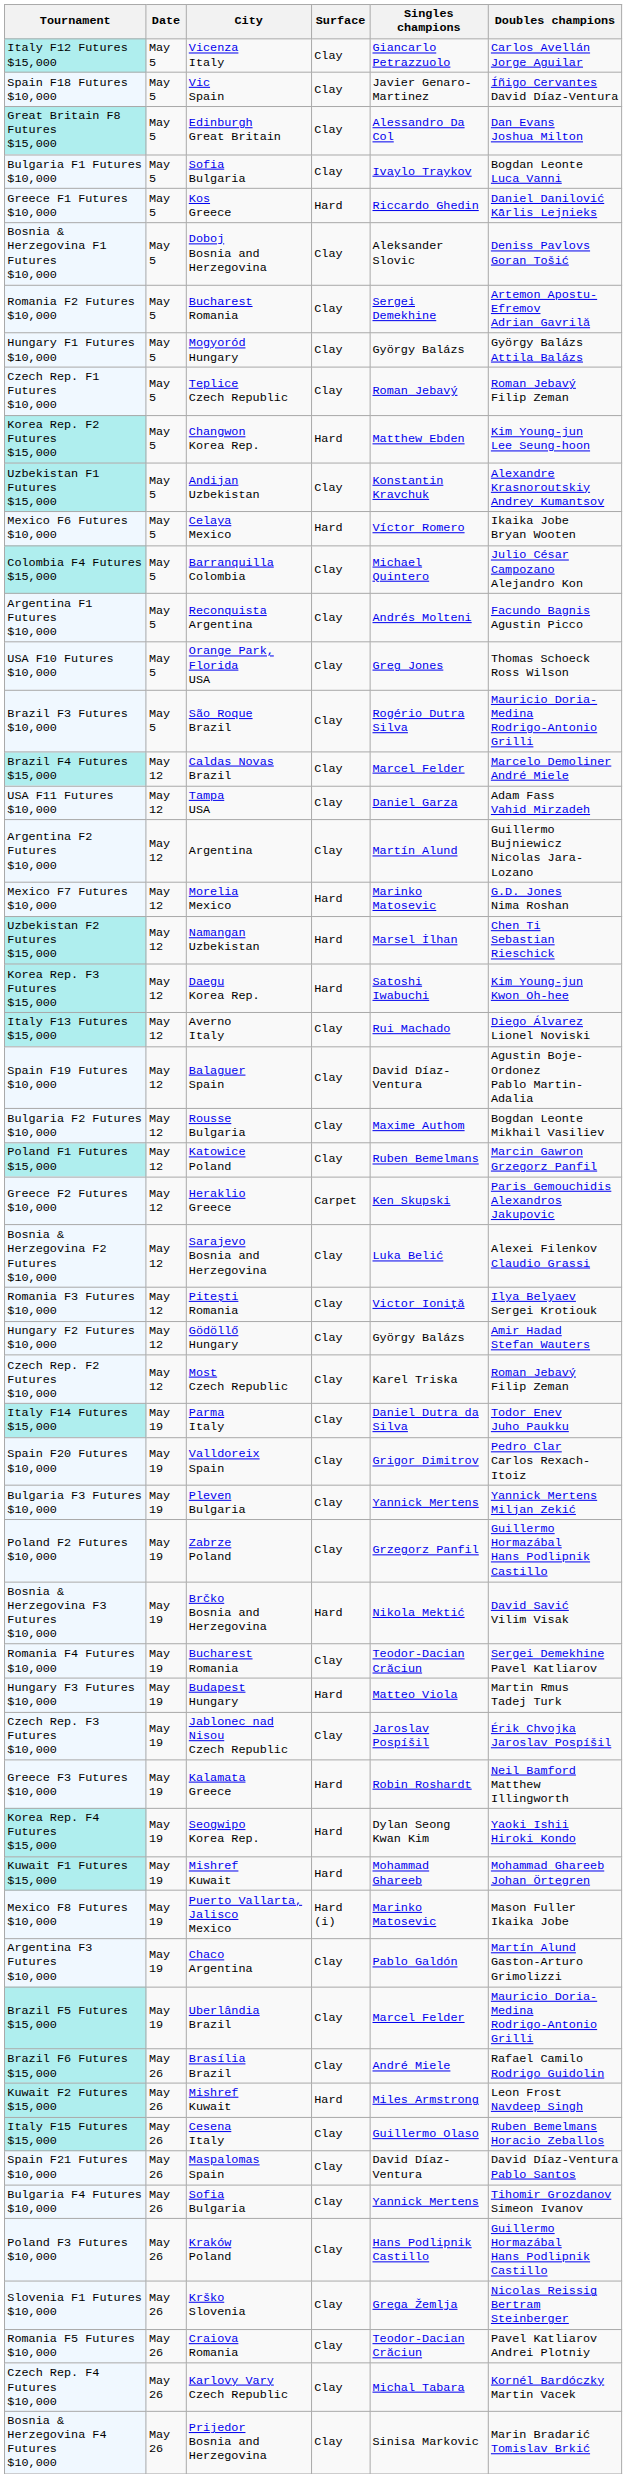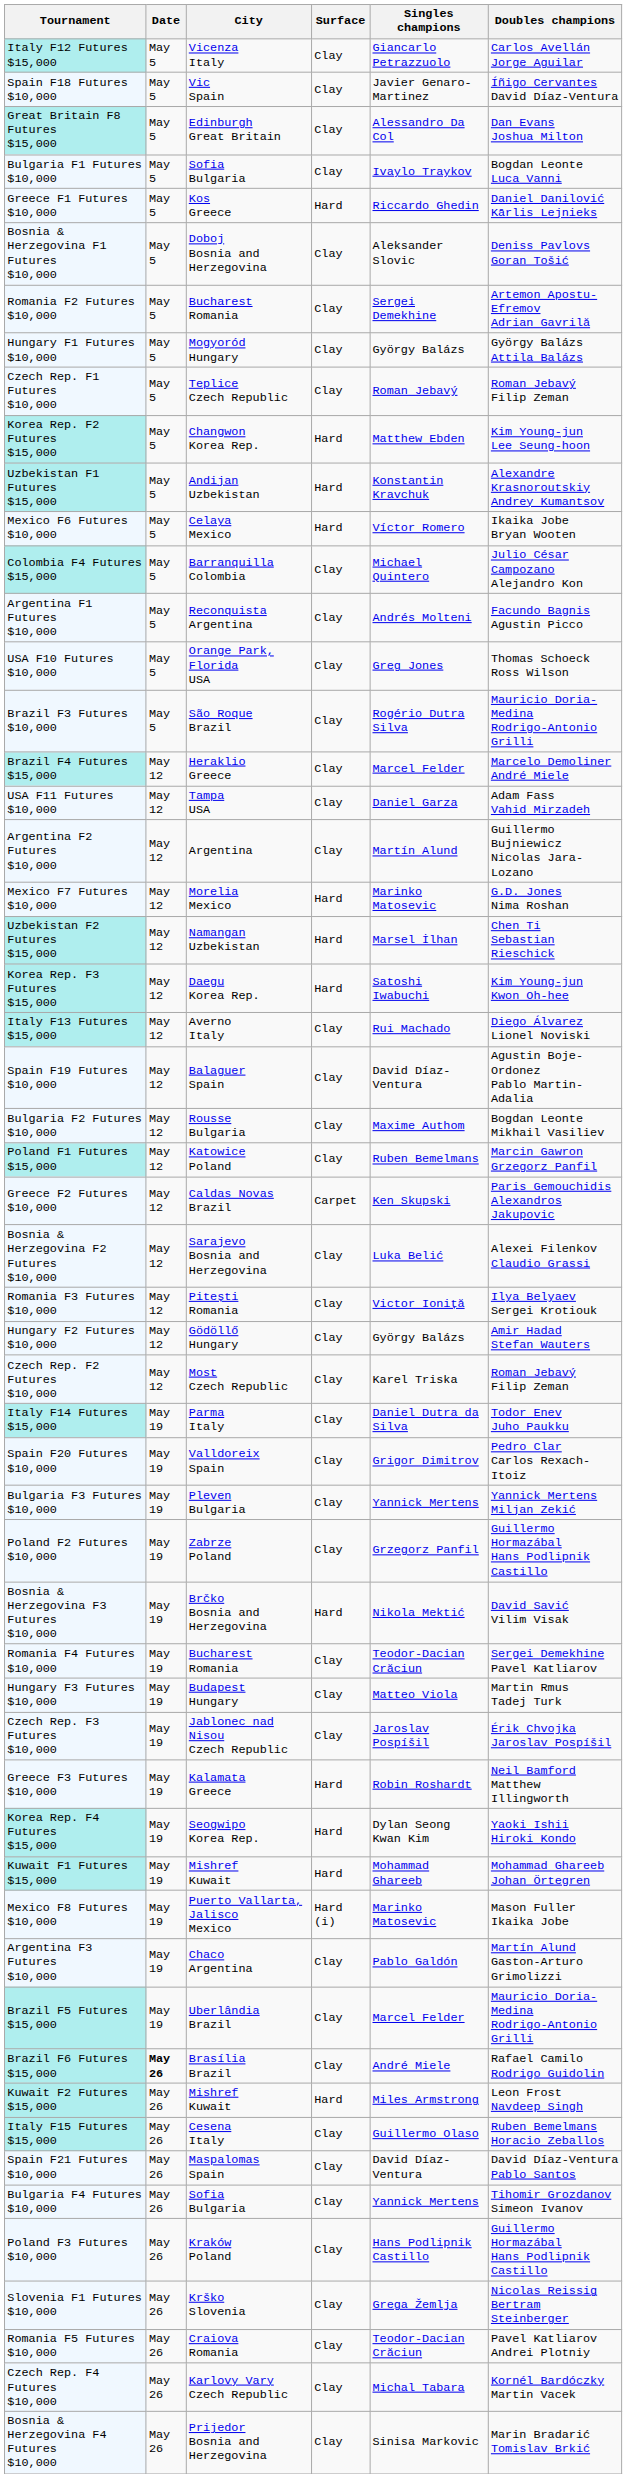 <table class="sortable wikitable" style="font-size:90%">
 <tr>
 <th>Tournament</th>
 <th>Date</th>
 <th>City</th>
 <th>Surface</th>
 <th>Singles champions</th>
 <th>Doubles champions</th>
 </tr>
 <tr>
 <td style="background:#afeeee;">Italy F12 Futures<br>$15,000</td>
 <td>May 5</td>
 <td><a href='#'>Vicenza</a><br>Italy</td>
 <td>Clay</td>
 <td> <a href='#'>Giancarlo Petrazzuolo</a></td>
 <td> <a href='#'>Carlos Avellán</a><br> <a href='#'>Jorge Aguilar</a></td>
 </tr>
 <tr>
 <td style="background:#f0f8ff;">Spain F18 Futures<br>$10,000</td>
 <td>May 5</td>
 <td><a href='#'>Vic</a><br>Spain</td>
 <td>Clay</td>
 <td> Javier Genaro-Martinez</td>
 <td> <a href='#'>Íñigo Cervantes</a><br> David Díaz-Ventura</td>
 </tr>
 <tr>
 <td style="background:#afeeee;">Great Britain F8 Futures<br>$15,000</td>
 <td>May 5</td>
 <td><a href='#'>Edinburgh</a><br>Great Britain</td>
 <td>Clay</td>
 <td> <a href='#'>Alessandro Da Col</a></td>
 <td> <a href='#'>Dan Evans</a><br> <a href='#'>Joshua Milton</a></td>
 </tr>
 <tr>
 <td style="background:#f0f8ff;">Bulgaria F1 Futures<br>$10,000</td>
 <td>May 5</td>
 <td><a href='#'>Sofia</a><br>Bulgaria</td>
 <td>Clay</td>
 <td> <a href='#'>Ivaylo Traykov</a></td>
 <td> Bogdan Leonte<br> <a href='#'>Luca Vanni</a></td>
 </tr>
 <tr>
 <td style="background:#f0f8ff;">Greece F1 Futures<br>$10,000</td>
 <td>May 5</td>
 <td><a href='#'>Kos</a><br>Greece</td>
 <td>Hard</td>
 <td> <a href='#'>Riccardo Ghedin</a></td>
 <td> <a href='#'>Daniel Danilović</a><br> <a href='#'>Kārlis Lejnieks</a></td>
 </tr>
 <tr>
 <td style="background:#f0f8ff;">Bosnia & Herzegovina F1 Futures<br>$10,000</td>
 <td>May 5</td>
 <td><a href='#'>Doboj</a><br>Bosnia and Herzegovina</td>
 <td>Clay</td>
 <td> Aleksander Slovic</td>
 <td> <a href='#'>Deniss Pavlovs</a><br> <a href='#'>Goran Tošić</a></td>
 </tr>
 <tr>
 <td style="background:#f0f8ff;">Romania F2 Futures<br>$10,000</td>
 <td>May 5</td>
 <td><a href='#'>Bucharest</a><br>Romania</td>
 <td>Clay</td>
 <td> <a href='#'>Sergei Demekhine</a></td>
 <td> <a href='#'>Artemon Apostu-Efremov</a><br> <a href='#'>Adrian Gavrilă</a></td>
 </tr>
 <tr>
 <td style="background:#f0f8ff;">Hungary F1 Futures<br>$10,000</td>
 <td>May 5</td>
 <td><a href='#'>Mogyoród</a><br>Hungary</td>
 <td>Clay</td>
 <td> György Balázs</td>
 <td> György Balázs<br> <a href='#'>Attila Balázs</a></td>
 </tr>
 <tr>
 <td style="background:#f0f8ff;">Czech Rep. F1 Futures<br>$10,000</td>
 <td>May 5</td>
 <td><a href='#'>Teplice</a><br>Czech Republic</td>
 <td>Clay</td>
 <td> <a href='#'>Roman Jebavý</a></td>
 <td> <a href='#'>Roman Jebavý</a><br> Filip Zeman</td>
 </tr>
 <tr>
 <td style="background:#afeeee;">Korea Rep. F2 Futures<br>$15,000</td>
 <td>May 5</td>
 <td><a href='#'>Changwon</a><br>Korea Rep.</td>
 <td>Hard</td>
 <td> <a href='#'>Matthew Ebden</a></td>
 <td> <a href='#'>Kim Young-jun</a><br> <a href='#'>Lee Seung-hoon</a></td>
 </tr>
 <tr>
 <td style="background:#afeeee;">Uzbekistan F1 Futures<br>$15,000</td>
 <td>May 5</td>
 <td><a href='#'>Andijan</a><br>Uzbekistan</td>
-<td>Clay</td>
+<td>Hard</td>
 <td> <a href='#'>Konstantin Kravchuk</a></td>
 <td> <a href='#'>Alexandre Krasnoroutskiy</a><br> <a href='#'>Andrey Kumantsov</a></td>
 </tr>
 <tr>
 <td style="background:#f0f8ff;">Mexico F6 Futures<br>$10,000</td>
 <td>May 5</td>
 <td><a href='#'>Celaya</a><br>Mexico</td>
 <td>Hard</td>
 <td> <a href='#'>Víctor Romero</a></td>
 <td> Ikaika Jobe<br> Bryan Wooten</td>
 </tr>
 <tr>
 <td style="background:#afeeee;">Colombia F4 Futures<br>$15,000</td>
 <td>May 5</td>
 <td><a href='#'>Barranquilla</a><br>Colombia</td>
 <td>Clay</td>
 <td> <a href='#'>Michael Quintero</a></td>
 <td> <a href='#'>Julio César Campozano</a><br> Alejandro Kon</td>
 </tr>
 <tr>
 <td style="background:#f0f8ff;">Argentina F1 Futures<br>$10,000</td>
 <td>May 5</td>
 <td><a href='#'>Reconquista</a><br>Argentina</td>
 <td>Clay</td>
 <td> <a href='#'>Andrés Molteni</a></td>
 <td> <a href='#'>Facundo Bagnis</a><br> Agustin Picco</td>
 </tr>
 <tr>
 <td style="background:#f0f8ff;">USA F10 Futures<br>$10,000</td>
 <td>May 5</td>
 <td><a href='#'>Orange Park, Florida</a><br>USA</td>
 <td>Clay</td>
 <td> <a href='#'>Greg Jones</a></td>
 <td> Thomas Schoeck<br> Ross Wilson</td>
 </tr>
 <tr>
 <td style="background:#f0f8ff;">Brazil F3 Futures<br>$10,000</td>
 <td>May 5</td>
 <td><a href='#'>São Roque</a><br>Brazil</td>
 <td>Clay</td>
 <td> <a href='#'>Rogério Dutra Silva</a></td>
 <td> <a href='#'>Mauricio Doria-Medina</a><br> <a href='#'>Rodrigo-Antonio Grilli</a></td>
 </tr>
 <tr>
 <td style="background:#afeeee;">Brazil F4 Futures<br>$15,000</td>
 <td>May 12</td>
-<td><a href='#'>Caldas Novas</a><br>Brazil</td>
+<td><a href='#'>Heraklio</a><br>Greece</td>
 <td>Clay</td>
 <td> <a href='#'>Marcel Felder</a></td>
 <td> <a href='#'>Marcelo Demoliner</a><br> <a href='#'>André Miele</a></td>
 </tr>
 <tr>
 <td style="background:#f0f8ff;">USA F11 Futures<br>$10,000</td>
 <td>May 12</td>
 <td><a href='#'>Tampa</a><br>USA</td>
 <td>Clay</td>
 <td> <a href='#'>Daniel Garza</a></td>
 <td> Adam Fass<br> <a href='#'>Vahid Mirzadeh</a></td>
 </tr>
 <tr>
 <td style="background:#f0f8ff;">Argentina F2 Futures<br>$10,000</td>
 <td>May 12</td>
 <td>Argentina</td>
 <td>Clay</td>
 <td> <a href='#'>Martín Alund</a></td>
 <td> Guillermo Bujniewicz<br> Nicolas Jara-Lozano</td>
 </tr>
 <tr>
 <td style="background:#f0f8ff;">Mexico F7 Futures<br>$10,000</td>
 <td>May 12</td>
 <td><a href='#'>Morelia</a><br>Mexico</td>
 <td>Hard</td>
 <td> <a href='#'>Marinko Matosevic</a></td>
 <td> <a href='#'>G.D. Jones</a><br> Nima Roshan</td>
 </tr>
 <tr>
 <td style="background:#afeeee;">Uzbekistan F2 Futures<br>$15,000</td>
 <td>May 12</td>
 <td><a href='#'>Namangan</a><br>Uzbekistan</td>
 <td>Hard</td>
 <td> <a href='#'>Marsel İlhan</a></td>
 <td> <a href='#'>Chen Ti</a><br> <a href='#'>Sebastian Rieschick</a></td>
 </tr>
 <tr>
 <td style="background:#afeeee;">Korea Rep. F3 Futures<br>$15,000</td>
 <td>May 12</td>
 <td><a href='#'>Daegu</a><br>Korea Rep.</td>
 <td>Hard</td>
 <td> <a href='#'>Satoshi Iwabuchi</a></td>
 <td> <a href='#'>Kim Young-jun</a><br> <a href='#'>Kwon Oh-hee</a></td>
 </tr>
 <tr>
 <td style="background:#afeeee;">Italy F13 Futures<br>$15,000</td>
 <td>May 12</td>
 <td>Averno<br>Italy</td>
 <td>Clay</td>
 <td> <a href='#'>Rui Machado</a></td>
 <td> <a href='#'>Diego Álvarez</a><br> Lionel Noviski</td>
 </tr>
 <tr>
 <td style="background:#f0f8ff;">Spain F19 Futures<br>$10,000</td>
 <td>May 12</td>
 <td><a href='#'>Balaguer</a><br>Spain</td>
 <td>Clay</td>
 <td> David Díaz-Ventura</td>
 <td> Agustin Boje-Ordonez<br> Pablo Martin-Adalia</td>
 </tr>
 <tr>
 <td style="background:#f0f8ff;">Bulgaria F2 Futures<br>$10,000</td>
 <td>May 12</td>
 <td><a href='#'>Rousse</a><br>Bulgaria</td>
 <td>Clay</td>
 <td> <a href='#'>Maxime Authom</a></td>
 <td> Bogdan Leonte<br> Mikhail Vasiliev</td>
 </tr>
 <tr>
 <td style="background:#afeeee;">Poland F1 Futures<br>$15,000</td>
 <td>May 12</td>
 <td><a href='#'>Katowice</a><br>Poland</td>
 <td>Clay</td>
 <td> <a href='#'>Ruben Bemelmans</a></td>
 <td> <a href='#'>Marcin Gawron</a><br> <a href='#'>Grzegorz Panfil</a></td>
 </tr>
 <tr>
 <td style="background:#f0f8ff;">Greece F2 Futures<br>$10,000</td>
 <td>May 12</td>
-<td><a href='#'>Heraklio</a><br>Greece</td>
+<td><a href='#'>Caldas Novas</a><br>Brazil</td>
 <td>Carpet</td>
 <td> <a href='#'>Ken Skupski</a></td>
 <td> <a href='#'>Paris Gemouchidis</a><br> <a href='#'>Alexandros Jakupovic</a></td>
 </tr>
 <tr>
 <td style="background:#f0f8ff;">Bosnia & Herzegovina F2 Futures<br>$10,000</td>
 <td>May 12</td>
 <td><a href='#'>Sarajevo</a><br>Bosnia and Herzegovina</td>
 <td>Clay</td>
 <td> <a href='#'>Luka Belić</a></td>
 <td> Alexei Filenkov<br> <a href='#'>Claudio Grassi</a></td>
 </tr>
 <tr>
 <td style="background:#f0f8ff;">Romania F3 Futures<br>$10,000</td>
 <td>May 12</td>
 <td><a href='#'>Pitești</a><br>Romania</td>
 <td>Clay</td>
 <td> <a href='#'>Victor Ioniță</a></td>
 <td> <a href='#'>Ilya Belyaev</a><br> Sergei Krotiouk</td>
 </tr>
 <tr>
 <td style="background:#f0f8ff;">Hungary F2 Futures<br>$10,000</td>
 <td>May 12</td>
 <td><a href='#'>Gödöllő</a><br>Hungary</td>
 <td>Clay</td>
 <td> György Balázs</td>
 <td> <a href='#'>Amir Hadad</a><br> <a href='#'>Stefan Wauters</a></td>
 </tr>
 <tr>
 <td style="background:#f0f8ff;">Czech Rep. F2 Futures<br>$10,000</td>
 <td>May 12</td>
 <td><a href='#'>Most</a><br>Czech Republic</td>
 <td>Clay</td>
 <td> Karel Triska</td>
 <td> <a href='#'>Roman Jebavý</a><br> Filip Zeman</td>
 </tr>
 <tr>
 <td style="background:#afeeee;">Italy F14 Futures<br>$15,000</td>
 <td>May 19</td>
 <td><a href='#'>Parma</a><br>Italy</td>
 <td>Clay</td>
 <td> <a href='#'>Daniel Dutra da Silva</a></td>
 <td> <a href='#'>Todor Enev</a><br> <a href='#'>Juho Paukku</a></td>
 </tr>
 <tr>
 <td style="background:#f0f8ff;">Spain F20 Futures<br>$10,000</td>
 <td>May 19</td>
 <td><a href='#'>Valldoreix</a><br>Spain</td>
 <td>Clay</td>
 <td> <a href='#'>Grigor Dimitrov</a></td>
 <td> <a href='#'>Pedro Clar</a><br> Carlos Rexach-Itoiz</td>
 </tr>
 <tr>
 <td style="background:#f0f8ff;">Bulgaria F3 Futures<br>$10,000</td>
 <td>May 19</td>
 <td><a href='#'>Pleven</a><br>Bulgaria</td>
 <td>Clay</td>
 <td> <a href='#'>Yannick Mertens</a></td>
 <td> <a href='#'>Yannick Mertens</a><br> <a href='#'>Miljan Zekić</a></td>
 </tr>
 <tr>
 <td style="background:#f0f8ff;">Poland F2 Futures<br>$10,000</td>
 <td>May 19</td>
 <td><a href='#'>Zabrze</a><br>Poland</td>
 <td>Clay</td>
 <td> <a href='#'>Grzegorz Panfil</a></td>
 <td> <a href='#'>Guillermo Hormazábal</a><br> <a href='#'>Hans Podlipnik Castillo</a></td>
 </tr>
 <tr>
 <td style="background:#f0f8ff;">Bosnia & Herzegovina F3 Futures<br>$10,000</td>
 <td>May 19</td>
 <td><a href='#'>Brčko</a><br>Bosnia and Herzegovina</td>
 <td>Hard</td>
 <td> <a href='#'>Nikola Mektić</a></td>
 <td> <a href='#'>David Savić</a><br> Vilim Visak</td>
 </tr>
 <tr>
 <td style="background:#f0f8ff;">Romania F4 Futures<br>$10,000</td>
 <td>May 19</td>
 <td><a href='#'>Bucharest</a><br>Romania</td>
 <td>Clay</td>
 <td> <a href='#'>Teodor-Dacian Crăciun</a></td>
 <td> <a href='#'>Sergei Demekhine</a><br> Pavel Katliarov</td>
 </tr>
 <tr>
 <td style="background:#f0f8ff;">Hungary F3 Futures<br>$10,000</td>
 <td>May 19</td>
 <td><a href='#'>Budapest</a><br>Hungary</td>
-<td>Hard</td>
+<td>Clay</td>
 <td> <a href='#'>Matteo Viola</a></td>
 <td> Martin Rmus<br> Tadej Turk</td>
 </tr>
 <tr>
 <td style="background:#f0f8ff;">Czech Rep. F3 Futures<br>$10,000</td>
 <td>May 19</td>
 <td><a href='#'>Jablonec nad Nisou</a><br>Czech Republic</td>
 <td>Clay</td>
 <td> <a href='#'>Jaroslav Pospíšil</a></td>
 <td> <a href='#'>Érik Chvojka</a><br> <a href='#'>Jaroslav Pospíšil</a></td>
 </tr>
 <tr>
 <td style="background:#f0f8ff;">Greece F3 Futures<br>$10,000</td>
 <td>May 19</td>
 <td><a href='#'>Kalamata</a><br>Greece</td>
 <td>Hard</td>
 <td> <a href='#'>Robin Roshardt</a></td>
 <td> <a href='#'>Neil Bamford</a><br> Matthew Illingworth</td>
 </tr>
 <tr>
 <td style="background:#afeeee;">Korea Rep. F4 Futures<br>$15,000</td>
 <td>May 19</td>
 <td><a href='#'>Seogwipo</a><br>Korea Rep.</td>
 <td>Hard</td>
 <td> Dylan Seong Kwan Kim</td>
 <td> <a href='#'>Yaoki Ishii</a><br> <a href='#'>Hiroki Kondo</a></td>
 </tr>
 <tr>
 <td style="background:#afeeee;">Kuwait F1 Futures<br>$15,000</td>
 <td>May 19</td>
 <td><a href='#'>Mishref</a><br>Kuwait</td>
 <td>Hard</td>
 <td> <a href='#'>Mohammad Ghareeb</a></td>
 <td> <a href='#'>Mohammad Ghareeb</a><br> <a href='#'>Johan Örtegren</a></td>
 </tr>
 <tr>
 <td style="background:#f0f8ff;">Mexico F8 Futures<br>$10,000</td>
 <td>May 19</td>
 <td><a href='#'>Puerto Vallarta, Jalisco</a><br>Mexico</td>
 <td>Hard (i)</td>
 <td> <a href='#'>Marinko Matosevic</a></td>
 <td> Mason Fuller<br> Ikaika Jobe</td>
 </tr>
 <tr>
 <td style="background:#f0f8ff;">Argentina F3 Futures<br>$10,000</td>
 <td>May 19</td>
 <td><a href='#'>Chaco</a><br>Argentina</td>
 <td>Clay</td>
 <td> <a href='#'>Pablo Galdón</a></td>
 <td> <a href='#'>Martín Alund</a><br> Gaston-Arturo Grimolizzi</td>
 </tr>
 <tr>
 <td style="background:#afeeee;">Brazil F5 Futures<br>$15,000</td>
 <td>May 19</td>
 <td><a href='#'>Uberlândia</a><br>Brazil</td>
 <td>Clay</td>
 <td> <a href='#'>Marcel Felder</a></td>
 <td> <a href='#'>Mauricio Doria-Medina</a><br> <a href='#'>Rodrigo-Antonio Grilli</a></td>
 </tr>
 <tr>
 <td style="background:#afeeee;">Brazil F6 Futures<br>$15,000</td>
-<td>May 26</td>
+<td><strong>May 26</strong></td>
 <td><a href='#'>Brasília</a><br>Brazil</td>
 <td>Clay</td>
 <td> <a href='#'>André Miele</a></td>
 <td> Rafael Camilo<br> <a href='#'>Rodrigo Guidolin</a></td>
 </tr>
 <tr>
 <td style="background:#afeeee;">Kuwait F2 Futures<br>$15,000</td>
 <td>May 26</td>
 <td><a href='#'>Mishref</a><br>Kuwait</td>
 <td>Hard</td>
 <td> <a href='#'>Miles Armstrong</a></td>
 <td> Leon Frost<br> <a href='#'>Navdeep Singh</a></td>
 </tr>
 <tr>
 <td style="background:#afeeee;">Italy F15 Futures<br>$15,000</td>
 <td>May 26</td>
 <td><a href='#'>Cesena</a><br>Italy</td>
 <td>Clay</td>
 <td> <a href='#'>Guillermo Olaso</a></td>
 <td> <a href='#'>Ruben Bemelmans</a><br> <a href='#'>Horacio Zeballos</a></td>
 </tr>
 <tr>
 <td style="background:#f0f8ff;">Spain F21 Futures<br>$10,000</td>
 <td>May 26</td>
 <td><a href='#'>Maspalomas</a><br>Spain</td>
 <td>Clay</td>
 <td> David Díaz-Ventura</td>
 <td> David Díaz-Ventura<br> <a href='#'>Pablo Santos</a></td>
 </tr>
 <tr>
 <td style="background:#f0f8ff;">Bulgaria F4 Futures<br>$10,000</td>
 <td>May 26</td>
 <td><a href='#'>Sofia</a><br>Bulgaria</td>
 <td>Clay</td>
 <td> <a href='#'>Yannick Mertens</a></td>
 <td> <a href='#'>Tihomir Grozdanov</a><br> Simeon Ivanov</td>
 </tr>
 <tr>
 <td style="background:#f0f8ff;">Poland F3 Futures<br>$10,000</td>
 <td>May 26</td>
 <td><a href='#'>Kraków</a><br>Poland</td>
 <td>Clay</td>
 <td> <a href='#'>Hans Podlipnik Castillo</a></td>
 <td> <a href='#'>Guillermo Hormazábal</a><br> <a href='#'>Hans Podlipnik Castillo</a></td>
 </tr>
 <tr>
 <td style="background:#f0f8ff;">Slovenia F1 Futures<br>$10,000</td>
 <td>May 26</td>
 <td><a href='#'>Krško</a><br>Slovenia</td>
 <td>Clay</td>
 <td> <a href='#'>Grega Žemlja</a></td>
 <td> <a href='#'>Nicolas Reissig</a><br> <a href='#'>Bertram Steinberger</a></td>
 </tr>
 <tr>
 <td style="background:#f0f8ff;">Romania F5 Futures<br>$10,000</td>
 <td>May 26</td>
 <td><a href='#'>Craiova</a><br>Romania</td>
 <td>Clay</td>
 <td> <a href='#'>Teodor-Dacian Crăciun</a></td>
 <td> Pavel Katliarov<br> Andrei Plotniy</td>
 </tr>
 <tr>
 <td style="background:#f0f8ff;">Czech Rep. F4 Futures<br>$10,000</td>
 <td>May 26</td>
 <td><a href='#'>Karlovy Vary</a><br>Czech Republic</td>
 <td>Clay</td>
 <td> <a href='#'>Michal Tabara</a></td>
 <td> <a href='#'>Kornél Bardóczky</a><br> Martin Vacek</td>
 </tr>
 <tr>
 <td style="background:#f0f8ff;">Bosnia & Herzegovina F4 Futures<br>$10,000</td>
 <td>May 26</td>
 <td><a href='#'>Prijedor</a><br>Bosnia and Herzegovina</td>
 <td>Clay</td>
 <td> Sinisa Markovic</td>
 <td> Marin Bradarić<br> <a href='#'>Tomislav Brkić</a></td>
 </tr>
 </table>
